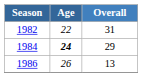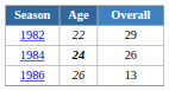 <table class="wikitable" style="font-size:95%; text-align:center; border:grey solid 1px; border-collapse:collapse; background:#ffffff;">
 <tr>
 <th style="background-color:#369; color:white; width:60px;"> Season </th>
 <th style="background-color:#369; color:white; width:40px;"> Age </th>
 <th style="background-color:#4180be; color:white; width:75px;">Overall</th>
 </tr>
 <tr>
 <td><a href='#'>1982</a></td>
 <td><em>22</em></td>
-<td>31</td>
+<td>29</td>
 </tr>
 <tr>
 <td><a href='#'>1984</a></td>
 <td><strong><em>24</em></strong></td>
-<td>29</td>
+<td>26</td>
 </tr>
 <tr>
 <td><a href='#'>1986</a></td>
 <td><em>26</em></td>
 <td>13</td>
 </tr>
 <tr>
 </tr>
 </table>
